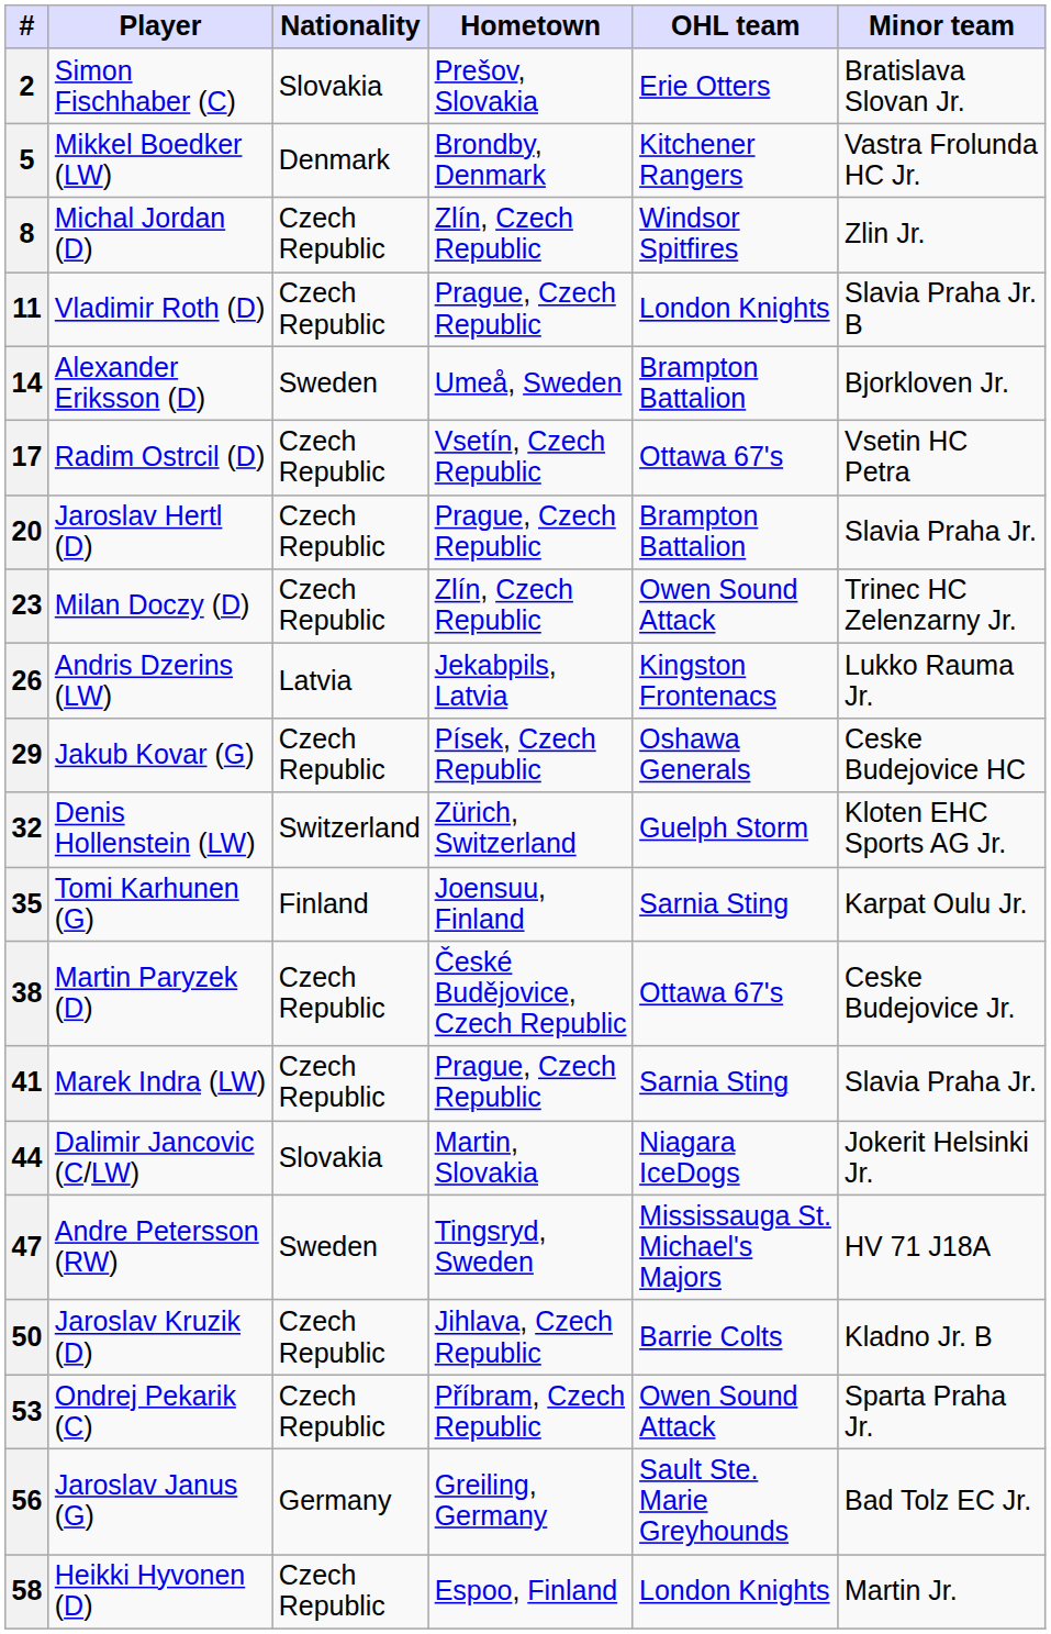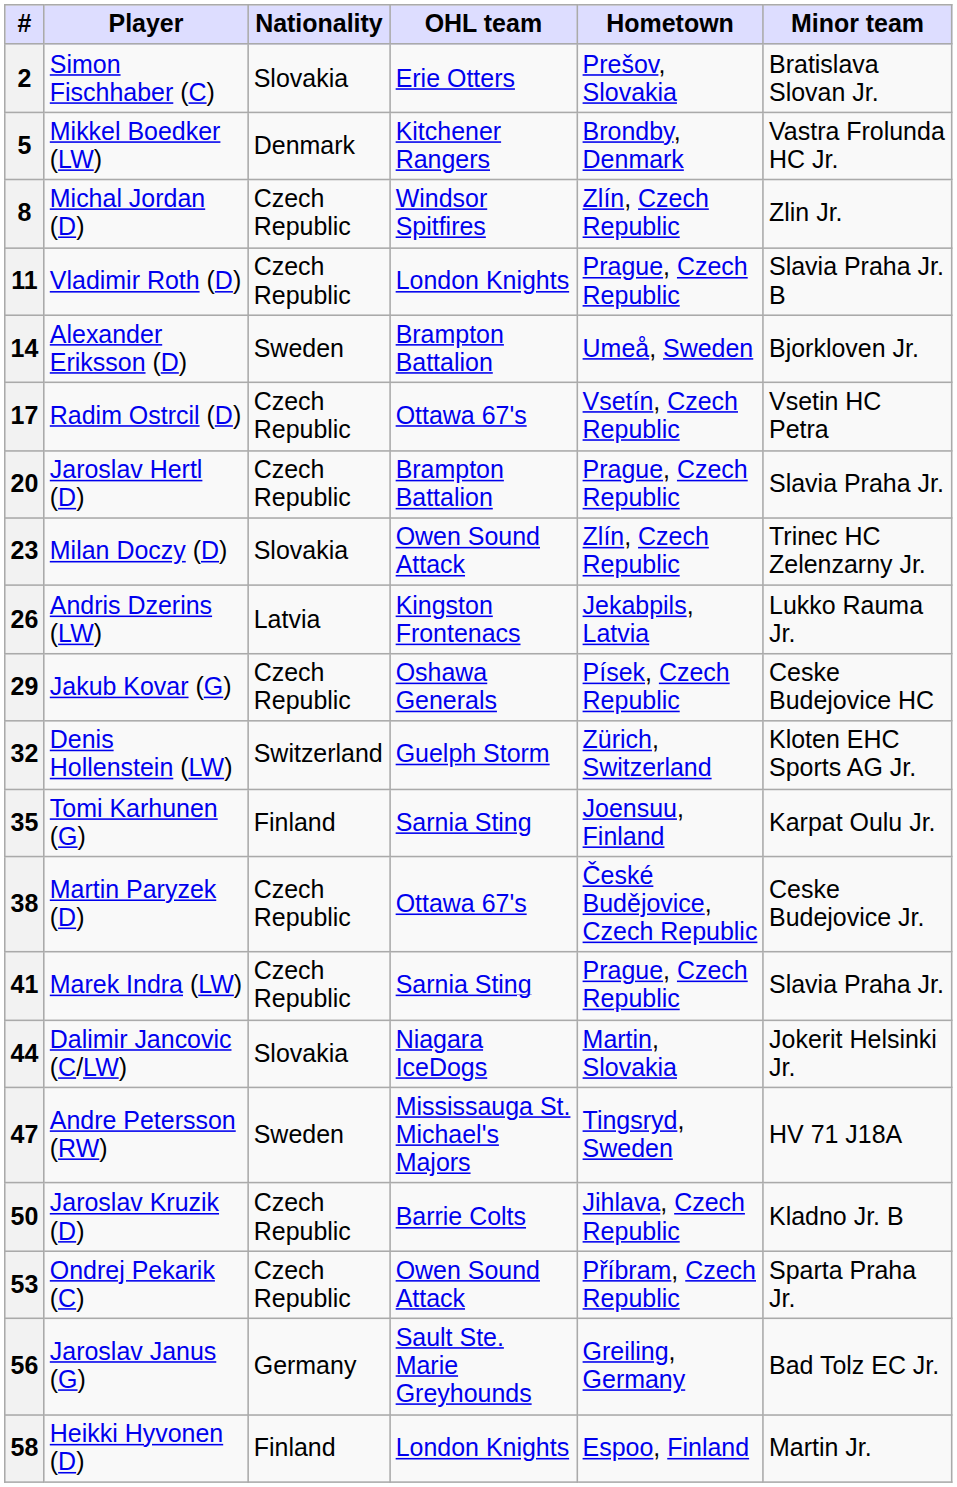 <table class="wikitable">
 <tr>
 <th style="background:#ddf; width:2.75%;">#</th>
 <th style="background:#ddf; width:22.0%;">Player</th>
 <th style="background:#ddf; width:15.0%;">Nationality</th>
+<th style="background:#ddf; width:20.0%;">OHL team</th>
 <th style="background:#ddf; width:20.0%;">Hometown</th>
-<th style="background:#ddf; width:20.0%;">OHL team</th>
 <th style="background:#ddf; width:100.0%;">Minor team</th>
 </tr>
 <tr>
 <th>2</th>
 <td><a href='#'>Simon Fischhaber</a> (<a href='#'>C</a>)</td>
 <td> Slovakia</td>
+<td><a href='#'>Erie Otters</a></td>
 <td><a href='#'>Prešov</a>, <a href='#'>Slovakia</a></td>
-<td><a href='#'>Erie Otters</a></td>
 <td>Bratislava Slovan Jr.</td>
 </tr>
 <tr>
 <th>5</th>
 <td><a href='#'>Mikkel Boedker</a> (<a href='#'>LW</a>)</td>
 <td> Denmark</td>
+<td><a href='#'>Kitchener Rangers</a></td>
 <td><a href='#'>Brondby</a>, <a href='#'>Denmark</a></td>
-<td><a href='#'>Kitchener Rangers</a></td>
 <td>Vastra Frolunda HC Jr.</td>
 </tr>
 <tr>
 <th>8</th>
 <td><a href='#'>Michal Jordan</a> (<a href='#'>D</a>)</td>
 <td> Czech Republic</td>
+<td><a href='#'>Windsor Spitfires</a></td>
 <td><a href='#'>Zlín</a>, <a href='#'>Czech Republic</a></td>
-<td><a href='#'>Windsor Spitfires</a></td>
 <td>Zlin Jr.</td>
 </tr>
 <tr>
 <th>11</th>
 <td><a href='#'>Vladimir Roth</a> (<a href='#'>D</a>)</td>
 <td> Czech Republic</td>
+<td><a href='#'>London Knights</a></td>
 <td><a href='#'>Prague</a>, <a href='#'>Czech Republic</a></td>
-<td><a href='#'>London Knights</a></td>
 <td>Slavia Praha Jr. B</td>
 </tr>
 <tr>
 <th>14</th>
 <td><a href='#'>Alexander Eriksson</a> (<a href='#'>D</a>)</td>
 <td> Sweden</td>
+<td><a href='#'>Brampton Battalion</a></td>
 <td><a href='#'>Umeå</a>, <a href='#'>Sweden</a></td>
-<td><a href='#'>Brampton Battalion</a></td>
 <td>Bjorkloven Jr.</td>
 </tr>
 <tr>
 <th>17</th>
 <td><a href='#'>Radim Ostrcil</a> (<a href='#'>D</a>)</td>
 <td> Czech Republic</td>
+<td><a href='#'>Ottawa 67's</a></td>
 <td><a href='#'>Vsetín</a>, <a href='#'>Czech Republic</a></td>
-<td><a href='#'>Ottawa 67's</a></td>
 <td>Vsetin HC Petra</td>
 </tr>
 <tr>
 <th>20</th>
 <td><a href='#'>Jaroslav Hertl</a> (<a href='#'>D</a>)</td>
 <td> Czech Republic</td>
+<td><a href='#'>Brampton Battalion</a></td>
 <td><a href='#'>Prague</a>, <a href='#'>Czech Republic</a></td>
-<td><a href='#'>Brampton Battalion</a></td>
 <td>Slavia Praha Jr.</td>
 </tr>
 <tr>
 <th>23</th>
 <td><a href='#'>Milan Doczy</a> (<a href='#'>D</a>)</td>
-<td> Czech Republic</td>
+<td> Slovakia</td>
+<td><a href='#'>Owen Sound Attack</a></td>
 <td><a href='#'>Zlín</a>, <a href='#'>Czech Republic</a></td>
-<td><a href='#'>Owen Sound Attack</a></td>
 <td>Trinec HC Zelenzarny Jr.</td>
 </tr>
 <tr>
 <th>26</th>
 <td><a href='#'>Andris Dzerins</a> (<a href='#'>LW</a>)</td>
 <td> Latvia</td>
+<td><a href='#'>Kingston Frontenacs</a></td>
 <td><a href='#'>Jekabpils</a>, <a href='#'>Latvia</a></td>
-<td><a href='#'>Kingston Frontenacs</a></td>
 <td>Lukko Rauma Jr.</td>
 </tr>
 <tr>
 <th>29</th>
 <td><a href='#'>Jakub Kovar</a> (<a href='#'>G</a>)</td>
 <td> Czech Republic</td>
+<td><a href='#'>Oshawa Generals</a></td>
 <td><a href='#'>Písek</a>, <a href='#'>Czech Republic</a></td>
-<td><a href='#'>Oshawa Generals</a></td>
 <td>Ceske Budejovice HC</td>
 </tr>
 <tr>
 <th>32</th>
 <td><a href='#'>Denis Hollenstein</a> (<a href='#'>LW</a>)</td>
 <td> Switzerland</td>
+<td><a href='#'>Guelph Storm</a></td>
 <td><a href='#'>Zürich</a>, <a href='#'>Switzerland</a></td>
-<td><a href='#'>Guelph Storm</a></td>
 <td>Kloten EHC Sports AG Jr.</td>
 </tr>
 <tr>
 <th>35</th>
 <td><a href='#'>Tomi Karhunen</a> (<a href='#'>G</a>)</td>
 <td> Finland</td>
+<td><a href='#'>Sarnia Sting</a></td>
 <td><a href='#'>Joensuu</a>, <a href='#'>Finland</a></td>
-<td><a href='#'>Sarnia Sting</a></td>
 <td>Karpat Oulu Jr.</td>
 </tr>
 <tr>
 <th>38</th>
 <td><a href='#'>Martin Paryzek</a> (<a href='#'>D</a>)</td>
 <td> Czech Republic</td>
+<td><a href='#'>Ottawa 67's</a></td>
 <td><a href='#'>České Budějovice</a>, <a href='#'>Czech Republic</a></td>
-<td><a href='#'>Ottawa 67's</a></td>
 <td>Ceske Budejovice Jr.</td>
 </tr>
 <tr>
 <th>41</th>
 <td><a href='#'>Marek Indra</a> (<a href='#'>LW</a>)</td>
 <td> Czech Republic</td>
+<td><a href='#'>Sarnia Sting</a></td>
 <td><a href='#'>Prague</a>, <a href='#'>Czech Republic</a></td>
-<td><a href='#'>Sarnia Sting</a></td>
 <td>Slavia Praha Jr.</td>
 </tr>
 <tr>
 <th>44</th>
 <td><a href='#'>Dalimir Jancovic</a> (<a href='#'>C</a>/<a href='#'>LW</a>)</td>
 <td> Slovakia</td>
+<td><a href='#'>Niagara IceDogs</a></td>
 <td><a href='#'>Martin</a>, <a href='#'>Slovakia</a></td>
-<td><a href='#'>Niagara IceDogs</a></td>
 <td>Jokerit Helsinki Jr.</td>
 </tr>
 <tr>
 <th>47</th>
 <td><a href='#'>Andre Petersson</a> (<a href='#'>RW</a>)</td>
 <td> Sweden</td>
+<td><a href='#'>Mississauga St. Michael's Majors</a></td>
 <td><a href='#'>Tingsryd</a>, <a href='#'>Sweden</a></td>
-<td><a href='#'>Mississauga St. Michael's Majors</a></td>
 <td>HV 71 J18A</td>
 </tr>
 <tr>
 <th>50</th>
 <td><a href='#'>Jaroslav Kruzik</a> (<a href='#'>D</a>)</td>
 <td> Czech Republic</td>
+<td><a href='#'>Barrie Colts</a></td>
 <td><a href='#'>Jihlava</a>, <a href='#'>Czech Republic</a></td>
-<td><a href='#'>Barrie Colts</a></td>
 <td>Kladno Jr. B</td>
 </tr>
 <tr>
 <th>53</th>
 <td><a href='#'>Ondrej Pekarik</a> (<a href='#'>C</a>)</td>
 <td> Czech Republic</td>
+<td><a href='#'>Owen Sound Attack</a></td>
 <td><a href='#'>Příbram</a>, <a href='#'>Czech Republic</a></td>
-<td><a href='#'>Owen Sound Attack</a></td>
 <td>Sparta Praha Jr.</td>
 </tr>
 <tr>
 <th>56</th>
 <td><a href='#'>Jaroslav Janus</a> (<a href='#'>G</a>)</td>
 <td> Germany</td>
+<td><a href='#'>Sault Ste. Marie Greyhounds</a></td>
 <td><a href='#'>Greiling</a>, <a href='#'>Germany</a></td>
-<td><a href='#'>Sault Ste. Marie Greyhounds</a></td>
 <td>Bad Tolz EC Jr.</td>
 </tr>
 <tr>
 <th>58</th>
 <td><a href='#'>Heikki Hyvonen</a> (<a href='#'>D</a>)</td>
-<td> Czech Republic</td>
+<td> Finland</td>
+<td><a href='#'>London Knights</a></td>
 <td><a href='#'>Espoo</a>, <a href='#'>Finland</a></td>
-<td><a href='#'>London Knights</a></td>
 <td>Martin Jr.</td>
 </tr>
 </table>
